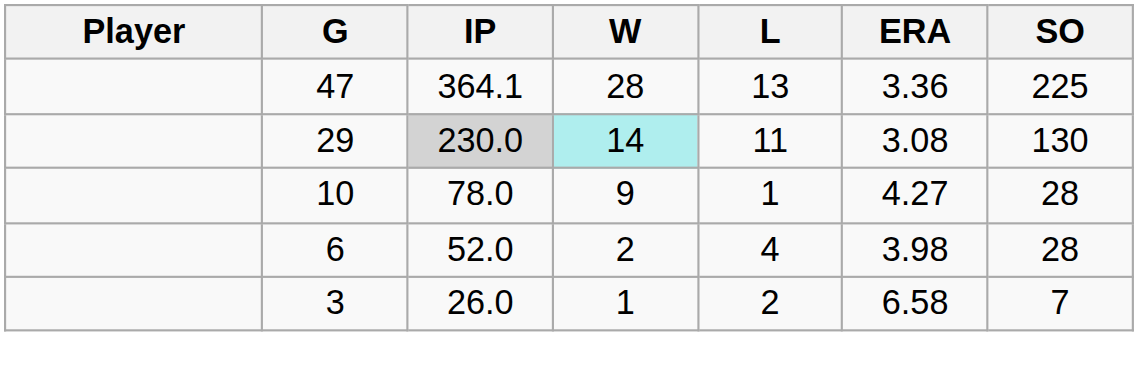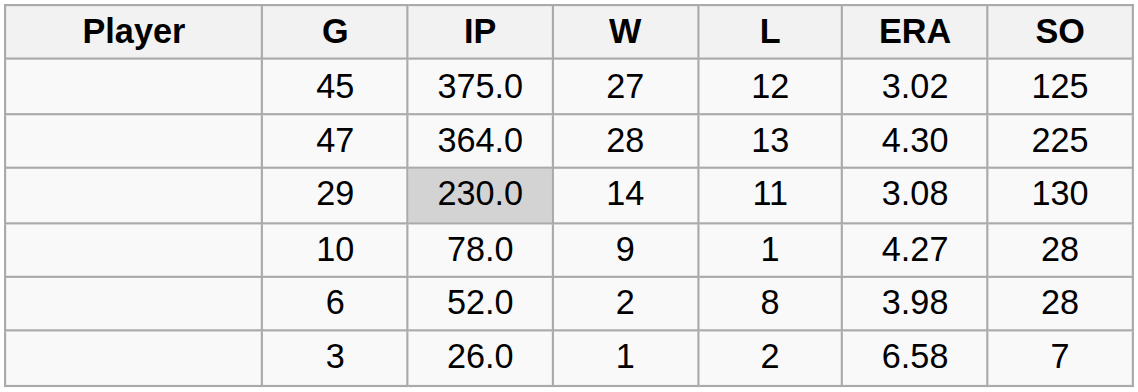 <table class="wikitable sortable">
 <tr>
 <th bgcolor="#DDDDFF" width="16%">Player</th>
 <th bgcolor="#DDDDFF" width="9%">G</th>
 <th bgcolor="#DDDDFF" width="9%">IP</th>
 <th bgcolor="#DDDDFF" width="9%">W</th>
 <th bgcolor="#DDDDFF" width="9%">L</th>
 <th bgcolor="#DDDDFF" width="9%">ERA</th>
 <th bgcolor="#DDDDFF" width="9%">SO</th>
 </tr>
 <tr align="center">
 <td></td>
+<td>45</td>
+<td>375.0</td>
+<td>27</td>
+<td>12</td>
+<td>3.02</td>
+<td>125</td>
+</tr>
+<tr align="center">
+<td></td>
 <td>47</td>
-<td>364.1</td>
+<td>364.0</td>
 <td>28</td>
 <td>13</td>
-<td>3.36</td>
+<td>4.30</td>
 <td>225</td>
 </tr>
 <tr align="center">
 <td></td>
 <td>29</td>
 <td style="background: lightgrey;">230.0</td>
-<td style="background: paleturquoise;">14</td>
+<td>14</td>
 <td>11</td>
 <td>3.08</td>
 <td>130</td>
 </tr>
 <tr align="center">
 <td></td>
 <td>10</td>
 <td>78.0</td>
 <td>9</td>
 <td>1</td>
 <td>4.27</td>
 <td>28</td>
 </tr>
 <tr align="center">
 <td></td>
 <td>6</td>
 <td>52.0</td>
 <td>2</td>
-<td>4</td>
+<td>8</td>
 <td>3.98</td>
 <td>28</td>
 </tr>
 <tr align="center">
 <td></td>
 <td>3</td>
 <td>26.0</td>
 <td>1</td>
 <td>2</td>
 <td>6.58</td>
 <td>7</td>
 </tr>
 </table>
